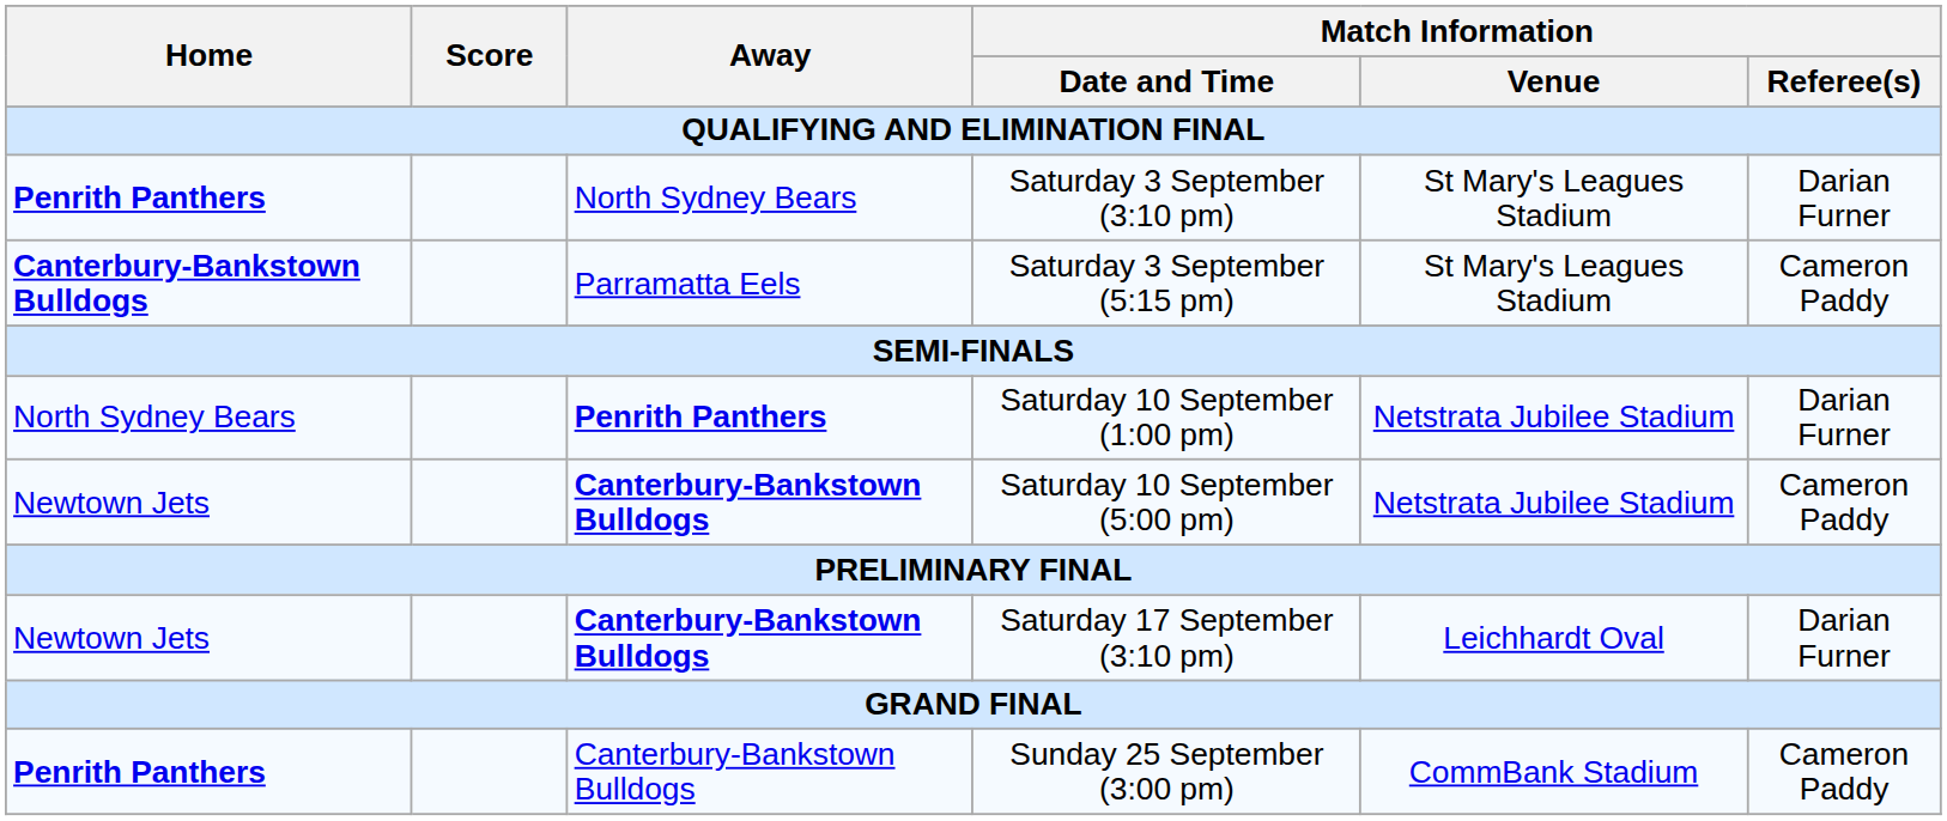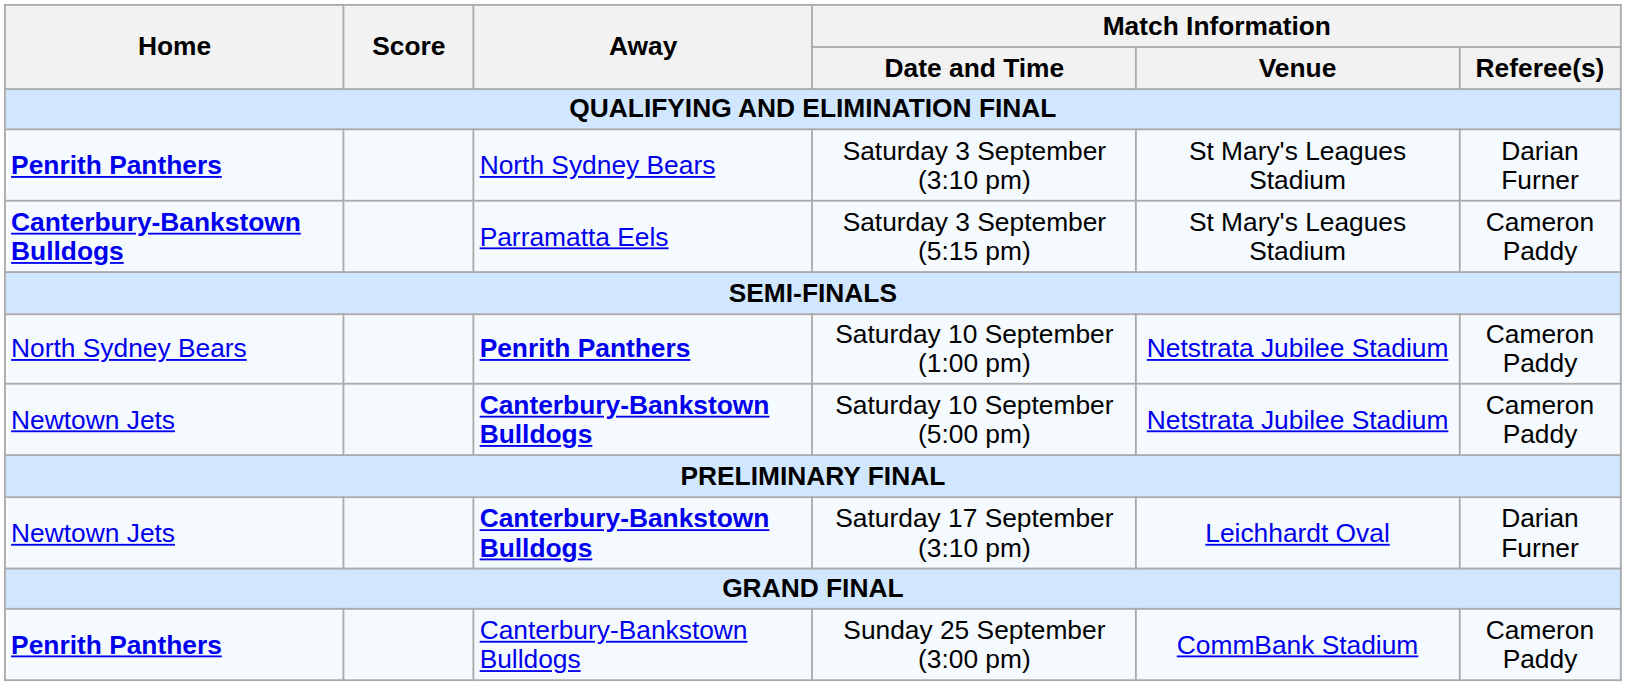 <table class="wikitable" style="border-collapse:collapse; font-size:90%; text-align:center; width:100%;">
 <tr>
 <th rowspan="2" style="width:21%;">Home</th>
 <th rowspan="2" style="width:8%;">Score</th>
 <th rowspan="2" style="width:21%;">Away</th>
 <th colspan="3">Match Information</th>
 </tr>
 <tr style="background:#efefef;">
 <th width="20%">Date and Time</th>
 <th width="20%">Venue</th>
 <th width="12%">Referee(s)</th>
 </tr>
 <tr style="background:#d0e7ff;">
 <td colspan="7"><strong>QUALIFYING AND ELIMINATION FINAL</strong></td>
 </tr>
 <tr style="background:#f5faff;">
 <td align="left"> <strong><a href='#'>Penrith Panthers</a></strong></td>
 <td></td>
 <td align="left"> <a href='#'>North Sydney Bears</a></td>
 <td>Saturday 3 September (3:10 pm)</td>
 <td>St Mary's Leagues Stadium</td>
 <td>Darian Furner</td>
 </tr>
 <tr style="background:#f5faff;">
 <td align="left"> <strong><a href='#'>Canterbury-Bankstown Bulldogs</a></strong></td>
 <td></td>
 <td align="left"> <a href='#'>Parramatta Eels</a></td>
 <td>Saturday 3 September (5:15 pm)</td>
 <td>St Mary's Leagues Stadium</td>
 <td>Cameron Paddy</td>
 </tr>
 <tr style="background:#d0e7ff;">
 <td colspan="7"><strong>SEMI-FINALS</strong></td>
 </tr>
 <tr style="background:#f5faff;">
 <td align="left"> <a href='#'>North Sydney Bears</a></td>
 <td></td>
 <td align="left"> <strong><a href='#'>Penrith Panthers</a></strong></td>
 <td>Saturday 10 September (1:00 pm)</td>
 <td><a href='#'>Netstrata Jubilee Stadium</a></td>
-<td>Darian Furner</td>
+<td>Cameron Paddy</td>
 </tr>
 <tr style="background:#f5faff;">
 <td align="left"> <a href='#'>Newtown Jets</a></td>
 <td></td>
 <td align="left"> <strong><a href='#'>Canterbury-Bankstown Bulldogs</a></strong></td>
 <td>Saturday 10 September (5:00 pm)</td>
 <td><a href='#'>Netstrata Jubilee Stadium</a></td>
 <td>Cameron Paddy</td>
 </tr>
 <tr style="background:#d0e7ff;">
 <td colspan="7"><strong>PRELIMINARY FINAL</strong></td>
 </tr>
 <tr style="background:#f5faff;">
 <td align="left"> <a href='#'>Newtown Jets</a></td>
 <td></td>
 <td align="left"> <strong><a href='#'>Canterbury-Bankstown Bulldogs</a></strong></td>
 <td>Saturday 17 September (3:10 pm)</td>
 <td><a href='#'>Leichhardt Oval</a></td>
 <td>Darian Furner</td>
 </tr>
 <tr style="background:#d0e7ff;">
 <td colspan="7"><strong>GRAND FINAL</strong></td>
 </tr>
 <tr style="background:#f5faff;">
 <td align="left"> <strong><a href='#'>Penrith Panthers</a></strong></td>
 <td></td>
 <td align="left"> <a href='#'>Canterbury-Bankstown Bulldogs</a></td>
 <td>Sunday 25 September (3:00 pm)</td>
 <td><a href='#'>CommBank Stadium</a></td>
 <td>Cameron Paddy</td>
 </tr>
 </table>
